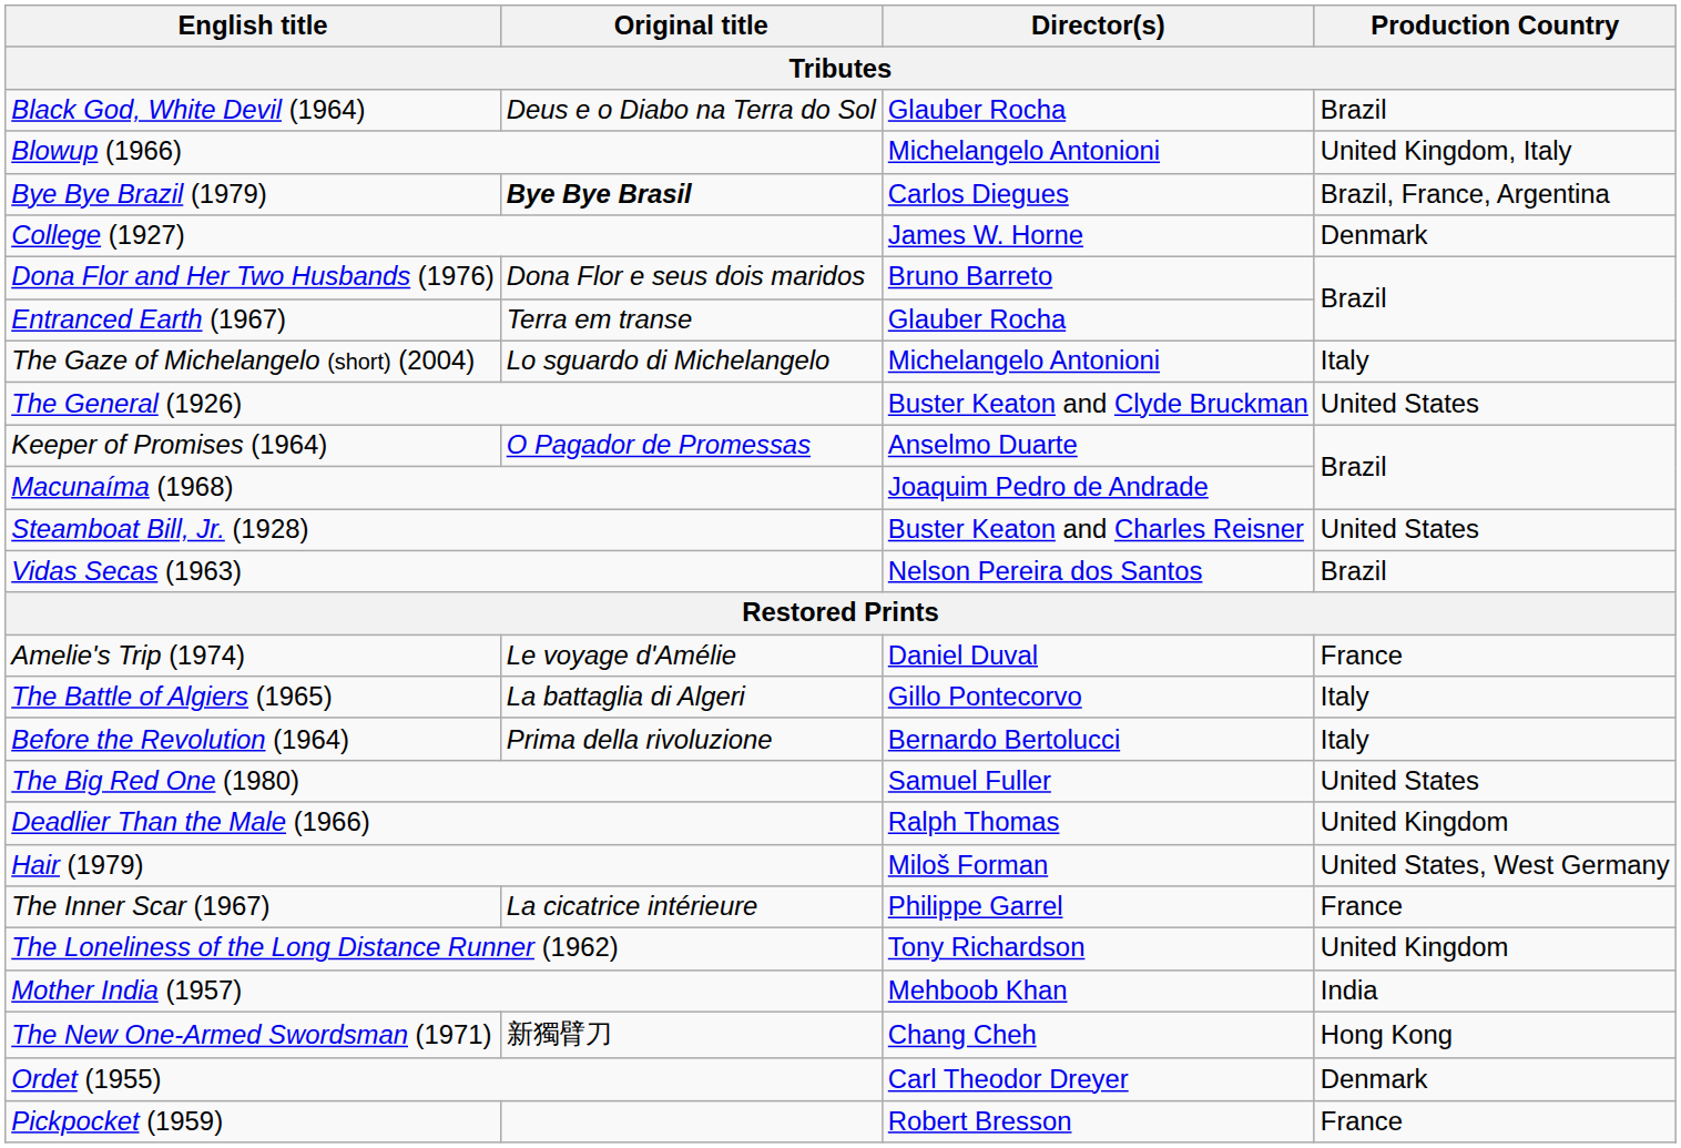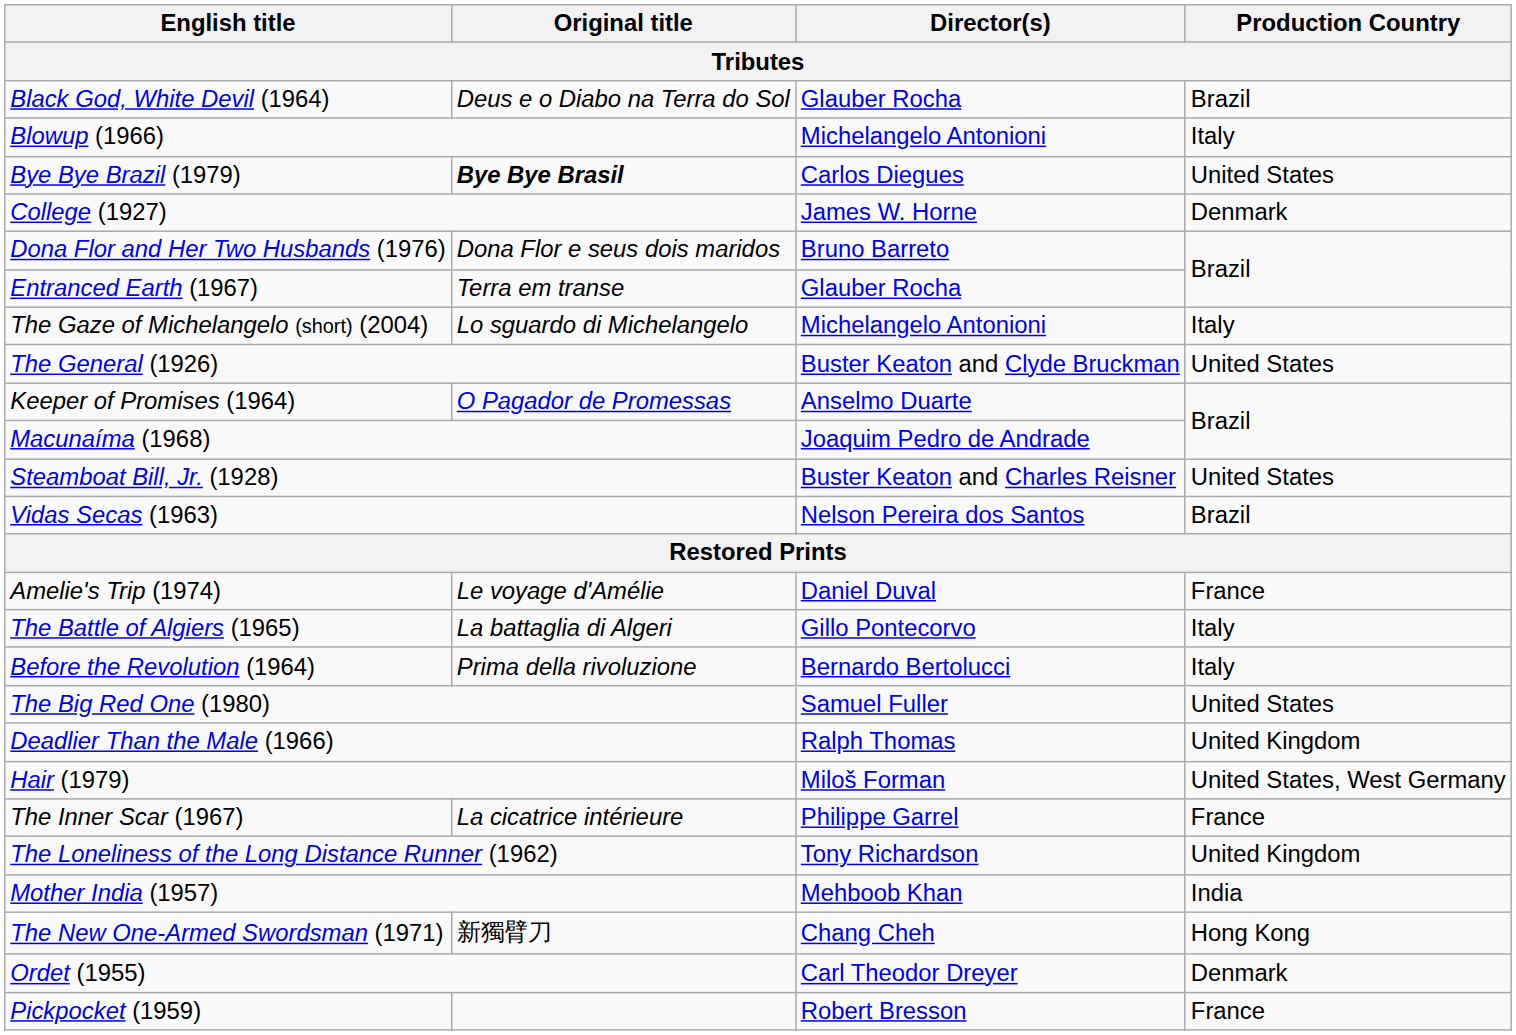 <table class="wikitable">
 <tr>
 <th>English title</th>
 <th>Original title</th>
 <th>Director(s)</th>
 <th>Production Country</th>
 </tr>
 <tr>
 <th colspan="4">Tributes</th>
 </tr>
 <tr>
 <td><em><a href='#'>Black God, White Devil</a></em> (1964)</td>
 <td><em>Deus e o Diabo na Terra do Sol</em></td>
 <td><a href='#'>Glauber Rocha</a></td>
 <td>Brazil</td>
 </tr>
 <tr>
 <td colspan="2"><em><a href='#'>Blowup</a></em> (1966)</td>
 <td><a href='#'>Michelangelo Antonioni</a></td>
-<td>United Kingdom, Italy</td>
+<td>Italy</td>
 </tr>
 <tr>
 <td><em><a href='#'>Bye Bye Brazil</a></em> (1979)</td>
 <td><strong><em>Bye Bye Brasil</em></strong></td>
 <td><a href='#'>Carlos Diegues</a></td>
-<td>Brazil, France, Argentina</td>
+<td>United States</td>
 </tr>
 <tr>
 <td colspan="2"><em><a href='#'>College</a></em> (1927)</td>
 <td><a href='#'>James W. Horne</a></td>
 <td>Denmark</td>
 </tr>
 <tr>
 <td><em><a href='#'>Dona Flor and Her Two Husbands</a></em> (1976)</td>
 <td><em>Dona Flor e seus dois maridos</em></td>
 <td><a href='#'>Bruno Barreto</a></td>
 <td rowspan="2">Brazil</td>
 </tr>
 <tr>
 <td><em><a href='#'>Entranced Earth</a></em> (1967)</td>
 <td><em>Terra em transe</em></td>
 <td><a href='#'>Glauber Rocha</a></td>
 </tr>
 <tr>
 <td><em>The Gaze of Michelangelo</em> <small>(short)</small> (2004)</td>
 <td><em>Lo sguardo di Michelangelo</em></td>
 <td><a href='#'>Michelangelo Antonioni</a></td>
 <td>Italy</td>
 </tr>
 <tr>
 <td colspan="2"><em><a href='#'>The General</a></em> (1926)</td>
 <td><a href='#'>Buster Keaton</a> and <a href='#'>Clyde Bruckman</a></td>
 <td>United States</td>
 </tr>
 <tr>
 <td><em>Keeper of Promises</em> (1964)</td>
 <td><em><a href='#'>O Pagador de Promessas</a></em></td>
 <td><a href='#'>Anselmo Duarte</a></td>
 <td rowspan="2">Brazil</td>
 </tr>
 <tr>
 <td colspan="2"><em><a href='#'>Macunaíma</a></em> (1968)</td>
 <td><a href='#'>Joaquim Pedro de Andrade</a></td>
 </tr>
 <tr>
 <td colspan="2"><em><a href='#'>Steamboat Bill, Jr.</a></em> (1928)</td>
 <td><a href='#'>Buster Keaton</a> and <a href='#'>Charles Reisner</a></td>
 <td>United States</td>
 </tr>
 <tr>
 <td colspan="2"><em><a href='#'>Vidas Secas</a></em> (1963)</td>
 <td><a href='#'>Nelson Pereira dos Santos</a></td>
 <td>Brazil</td>
 </tr>
 <tr>
 <th colspan="4">Restored Prints</th>
 </tr>
 <tr>
 <td><em>Amelie's Trip</em> (1974)</td>
 <td><em>Le voyage d'Amélie</em></td>
 <td><a href='#'>Daniel Duval</a></td>
 <td>France</td>
 </tr>
 <tr>
 <td><em><a href='#'>The Battle of Algiers</a></em> (1965)</td>
 <td><em>La battaglia di Algeri</em></td>
 <td><a href='#'>Gillo Pontecorvo</a></td>
 <td>Italy</td>
 </tr>
 <tr>
 <td><em><a href='#'>Before the Revolution</a></em> (1964)</td>
 <td><em>Prima della rivoluzione</em></td>
 <td><a href='#'>Bernardo Bertolucci</a></td>
 <td>Italy</td>
 </tr>
 <tr>
 <td colspan="2"><em><a href='#'>The Big Red One</a></em> (1980)</td>
 <td><a href='#'>Samuel Fuller</a></td>
 <td>United States</td>
 </tr>
 <tr>
 <td colspan="2"><em><a href='#'>Deadlier Than the Male</a></em> (1966)</td>
 <td><a href='#'>Ralph Thomas</a></td>
 <td>United Kingdom</td>
 </tr>
 <tr>
 <td colspan="2"><em><a href='#'>Hair</a></em> (1979)</td>
 <td><a href='#'>Miloš Forman</a></td>
 <td>United States, West Germany</td>
 </tr>
 <tr>
 <td><em>The Inner Scar</em> (1967)</td>
 <td><em>La cicatrice intérieure</em></td>
 <td><a href='#'>Philippe Garrel</a></td>
 <td>France</td>
 </tr>
 <tr>
 <td colspan="2"><em><a href='#'>The Loneliness of the Long Distance Runner</a></em> (1962)</td>
 <td><a href='#'>Tony Richardson</a></td>
 <td>United Kingdom</td>
 </tr>
 <tr>
 <td colspan="2"><em><a href='#'>Mother India</a></em> (1957)</td>
 <td><a href='#'>Mehboob Khan</a></td>
 <td>India</td>
 </tr>
 <tr>
 <td><em><a href='#'>The New One-Armed Swordsman</a></em> (1971)</td>
 <td>新獨臂刀</td>
 <td><a href='#'>Chang Cheh</a></td>
 <td>Hong Kong</td>
 </tr>
 <tr>
 <td colspan="2"><em><a href='#'>Ordet</a></em> (1955)</td>
 <td><a href='#'>Carl Theodor Dreyer</a></td>
 <td>Denmark</td>
 </tr>
 <tr>
 <td><em><a href='#'>Pickpocket</a></em> (1959)</td>
 <td></td>
 <td><a href='#'>Robert Bresson</a></td>
 <td>France</td>
 </tr>
 </table>
